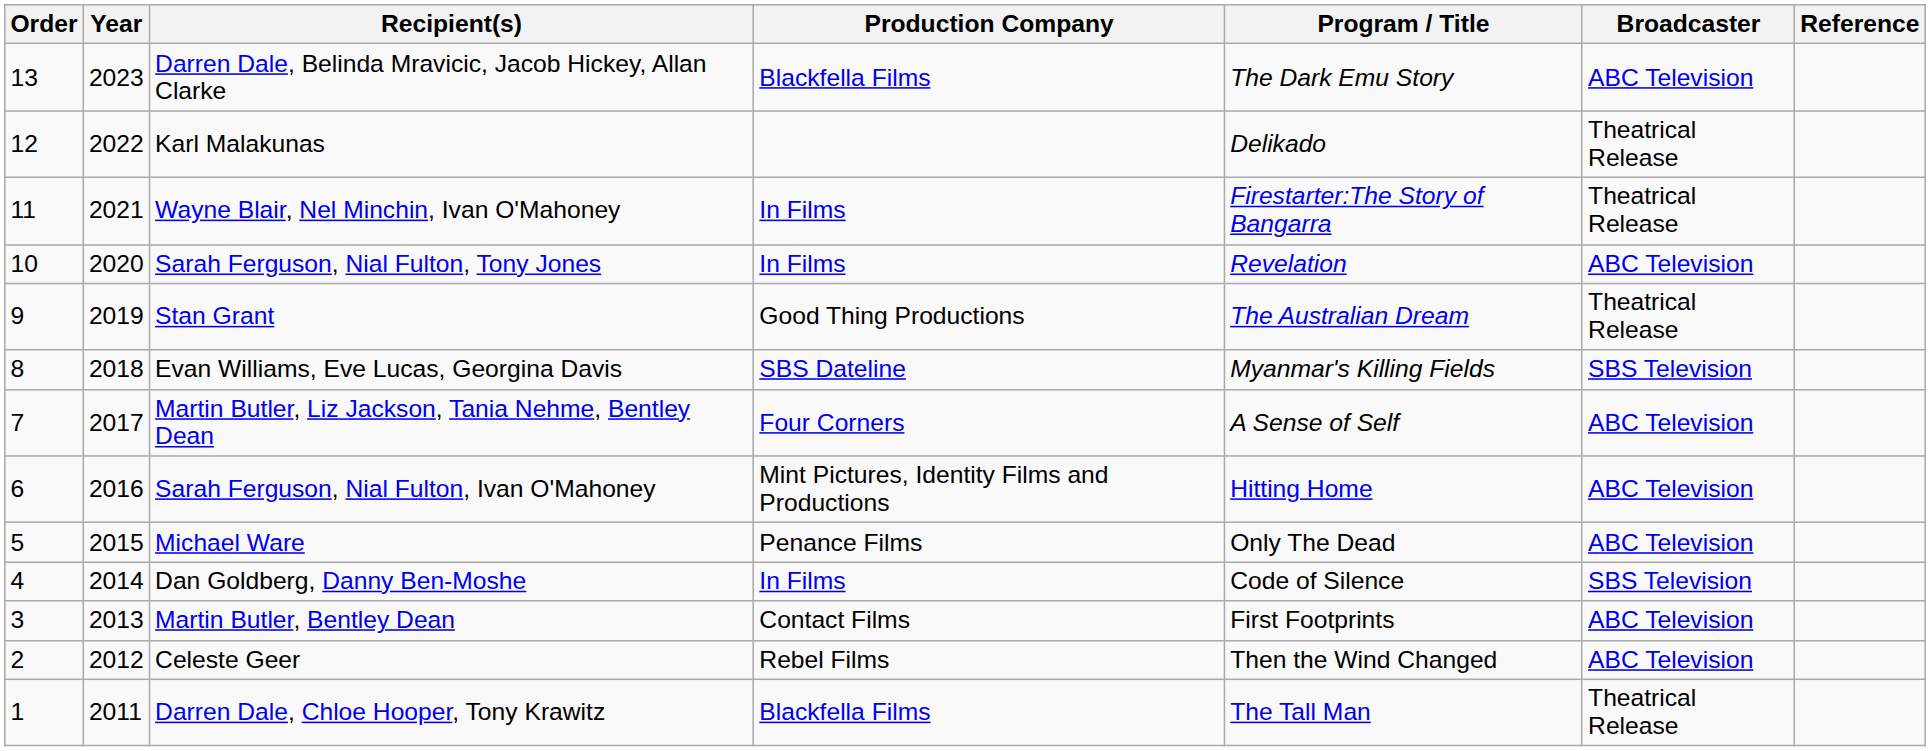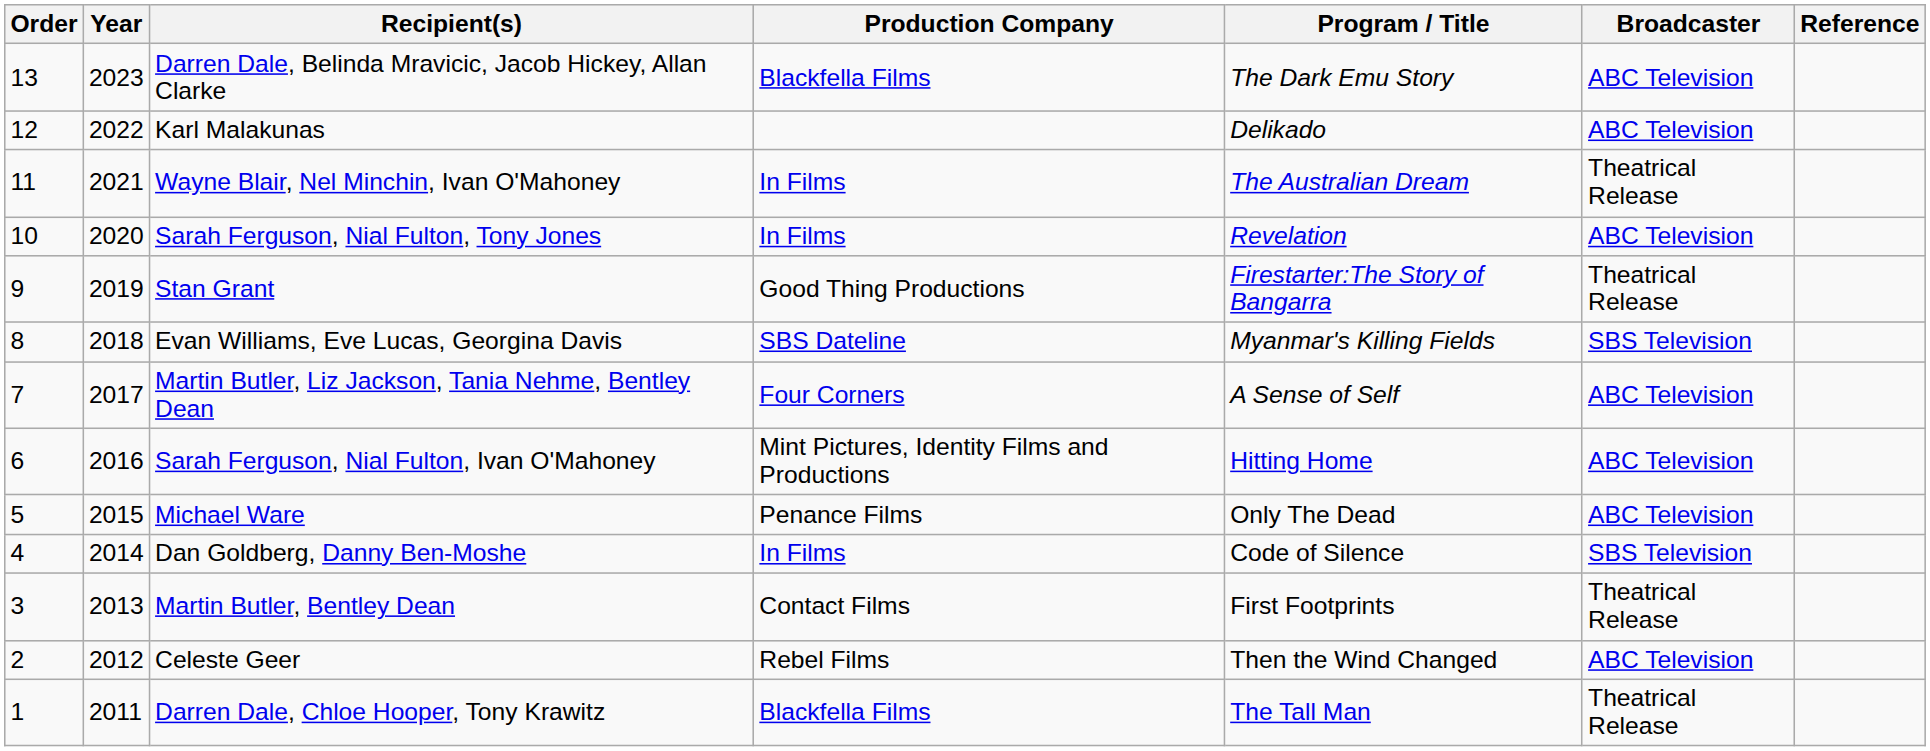 <table class="wikitable sortable">
 <tr>
 <th>Order</th>
 <th>Year</th>
 <th>Recipient(s)</th>
 <th>Production Company</th>
 <th>Program / Title</th>
 <th>Broadcaster</th>
 <th>Reference</th>
 </tr>
 <tr>
 <td>13</td>
 <td>2023</td>
 <td><a href='#'>Darren Dale</a>, Belinda Mravicic, Jacob Hickey, Allan Clarke</td>
 <td><a href='#'>Blackfella Films</a></td>
 <td><em>The Dark Emu Story</em></td>
 <td><a href='#'>ABC Television</a></td>
 <td></td>
 </tr>
 <tr>
 <td>12</td>
 <td>2022</td>
 <td>Karl Malakunas</td>
 <td></td>
 <td><em>Delikado</em></td>
-<td>Theatrical Release</td>
+<td><a href='#'>ABC Television</a></td>
 <td></td>
 </tr>
 <tr>
 <td>11</td>
 <td>2021</td>
 <td><a href='#'>Wayne Blair</a>, <a href='#'>Nel Minchin</a>, Ivan O'Mahoney</td>
 <td><a href='#'>In Films</a></td>
-<td><em><a href='#'>Firestarter:The Story of Bangarra</a></em></td>
+<td><em><a href='#'>The Australian Dream</a></em></td>
 <td>Theatrical Release</td>
 <td></td>
 </tr>
 <tr>
 <td>10</td>
 <td>2020</td>
 <td><a href='#'>Sarah Ferguson</a>, <a href='#'>Nial Fulton</a>, <a href='#'>Tony Jones</a></td>
 <td><a href='#'>In Films</a></td>
 <td><em><a href='#'>Revelation</a></em></td>
 <td><a href='#'>ABC Television</a></td>
 <td></td>
 </tr>
 <tr>
 <td>9</td>
 <td>2019</td>
 <td><a href='#'>Stan Grant</a></td>
 <td>Good Thing Productions</td>
-<td><em><a href='#'>The Australian Dream</a></em></td>
+<td><em><a href='#'>Firestarter:The Story of Bangarra</a></em></td>
 <td>Theatrical Release</td>
 <td></td>
 </tr>
 <tr>
 <td>8</td>
 <td>2018</td>
 <td>Evan Williams, Eve Lucas, Georgina Davis</td>
 <td><a href='#'>SBS Dateline</a></td>
 <td><em>Myanmar's Killing Fields</em></td>
 <td><a href='#'>SBS Television</a></td>
 <td></td>
 </tr>
 <tr>
 <td>7</td>
 <td>2017</td>
 <td><a href='#'>Martin Butler</a>, <a href='#'>Liz Jackson</a>, <a href='#'>Tania Nehme</a>, <a href='#'>Bentley Dean</a></td>
 <td><a href='#'>Four Corners</a></td>
 <td><em>A Sense of Self</em></td>
 <td><a href='#'>ABC Television</a></td>
 <td></td>
 </tr>
 <tr>
 <td>6</td>
 <td>2016</td>
 <td><a href='#'>Sarah Ferguson</a>, <a href='#'>Nial Fulton</a>, Ivan O'Mahoney<em></td>
 <td>Mint Pictures, Identity Films and Productions</td>
 <td></em><a href='#'>Hitting Home</a><em></td>
 <td><a href='#'>ABC Television</a></td>
 <td></td>
 </tr>
 <tr>
 <td>5</td>
 <td>2015</td>
 <td><a href='#'>Michael Ware</a></td>
 <td>Penance Films</td>
 <td></em>Only The Dead<em></td>
 <td><a href='#'>ABC Television</a></td>
 <td></td>
 </tr>
 <tr>
 <td>4</td>
 <td>2014</td>
 <td>Dan Goldberg, <a href='#'>Danny Ben-Moshe</a></td>
 <td><a href='#'>In Films</a></td>
 <td></em>Code of Silence<em></td>
 <td><a href='#'>SBS Television</a></td>
 <td></td>
 </tr>
 <tr>
 <td>3</td>
 <td>2013</td>
 <td><a href='#'>Martin Butler</a>, <a href='#'>Bentley Dean</a></td>
 <td>Contact Films</td>
 <td></em>First Footprints<em></td>
-<td><a href='#'>ABC Television</a></td>
+<td>Theatrical Release</td>
 <td></td>
 </tr>
 <tr>
 <td>2</td>
 <td>2012</td>
 <td>Celeste Geer</td>
 <td>Rebel Films</td>
 <td></em>Then the Wind Changed<em></td>
 <td><a href='#'>ABC Television</a></td>
 <td></td>
 </tr>
 <tr>
 <td>1</td>
 <td>2011</td>
 <td><a href='#'>Darren Dale</a>, <a href='#'>Chloe Hooper</a>, Tony Krawitz</td>
 <td><a href='#'>Blackfella Films</a></td>
 <td></em><a href='#'>The Tall Man</a><em></td>
 <td>Theatrical Release</td>
 <td></td>
 </tr>
 </table>
